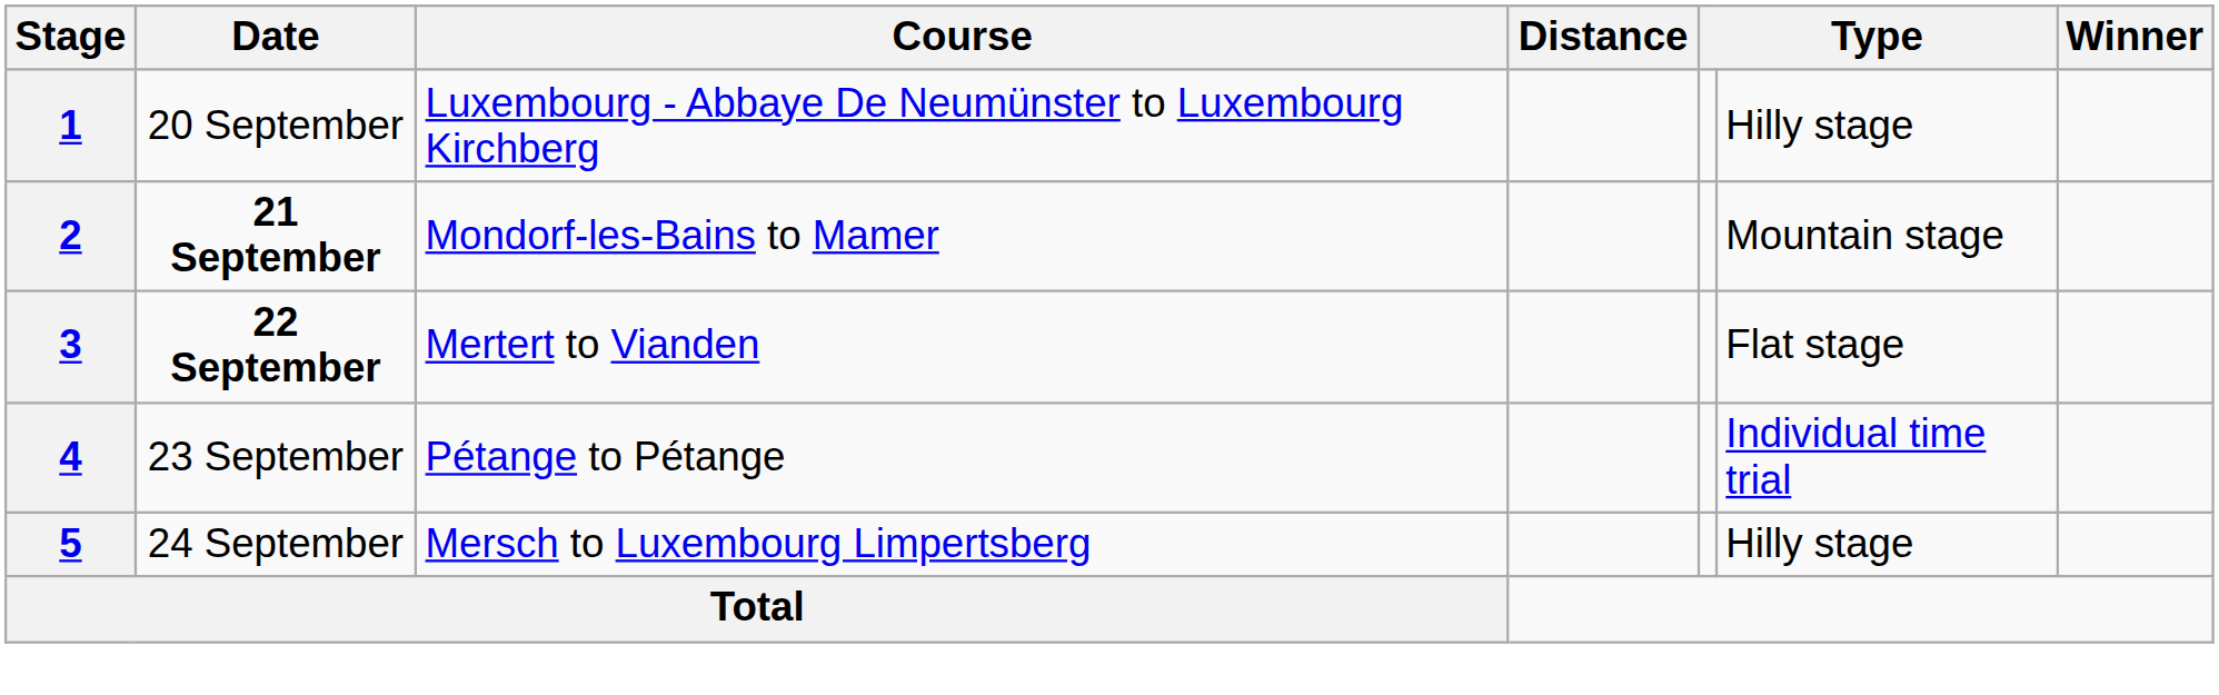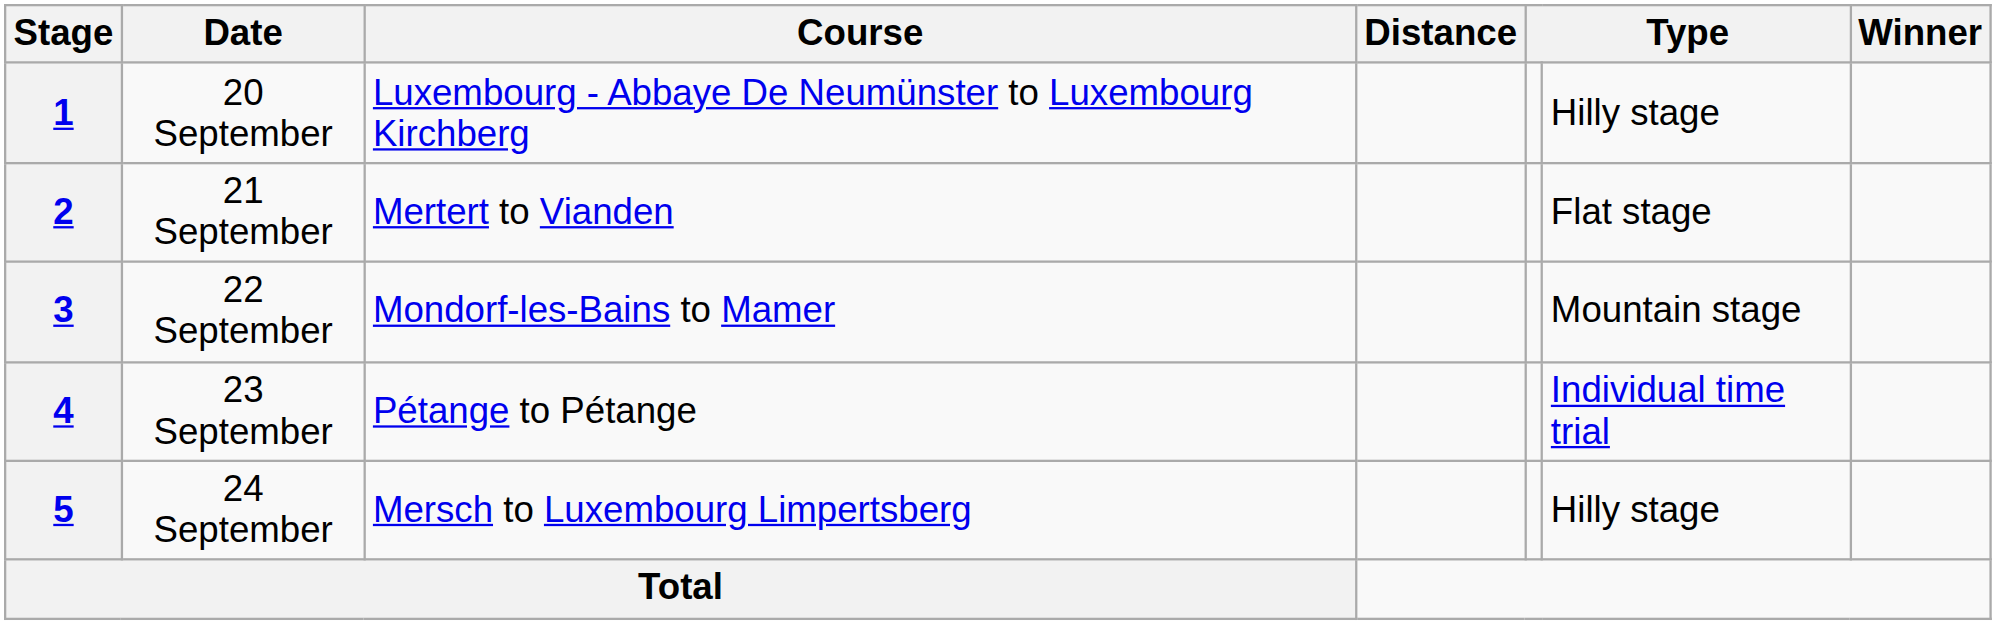 <table class="wikitable">
 <tr>
 <th scope="col">Stage</th>
 <th scope="col">Date</th>
 <th scope="col">Course</th>
 <th scope="col">Distance</th>
 <th scope="col" colspan="2">Type</th>
 <th scope="col">Winner</th>
 </tr>
 <tr>
 <th scope="row"><a href='#'>1</a></th>
 <td style="text-align:center;">20 September</td>
 <td><a href='#'>Luxembourg - Abbaye De Neumünster</a> to <a href='#'>Luxembourg Kirchberg</a></td>
 <td style="text-align:center;"></td>
 <td></td>
 <td>Hilly stage</td>
 <td></td>
 </tr>
 <tr>
 <th scope="row"><a href='#'>2</a></th>
-<td style="text-align:center;"><strong>21 September</strong></td>
+<td style="text-align:center;">21 September</td>
+<td><a href='#'>Mertert</a> to <a href='#'>Vianden</a></td>
+<td style="text-align:center;"></td>
+<td></td>
+<td>Flat stage</td>
+<td></td>
+</tr>
+<tr>
+<th scope="row"><a href='#'>3</a></th>
+<td style="text-align:center;">22 September</td>
 <td><a href='#'>Mondorf-les-Bains</a> to <a href='#'>Mamer</a></td>
 <td style="text-align:center;"></td>
 <td></td>
 <td>Mountain stage</td>
-<td></td>
-</tr>
-<tr>
-<th scope="row"><a href='#'>3</a></th>
-<td style="text-align:center;"><strong>22 September</strong></td>
-<td><a href='#'>Mertert</a> to <a href='#'>Vianden</a></td>
-<td style="text-align:center;"></td>
-<td></td>
-<td>Flat stage</td>
 <td></td>
 </tr>
 <tr>
 <th scope="row"><a href='#'>4</a></th>
 <td style="text-align:center;">23 September</td>
 <td><a href='#'>Pétange</a> to Pétange</td>
 <td style="text-align:center;"></td>
 <td></td>
 <td><a href='#'>Individual time trial</a></td>
 <td></td>
 </tr>
 <tr>
 <th scope="row"><a href='#'>5</a></th>
 <td style="text-align:center;">24 September</td>
 <td><a href='#'>Mersch</a> to <a href='#'>Luxembourg Limpertsberg</a></td>
 <td style="text-align:center;"></td>
 <td></td>
 <td>Hilly stage</td>
 <td></td>
 </tr>
 <tr>
 <th colspan="3">Total</th>
 <td colspan="5" style="text-align:center"></td>
 </tr>
 </table>
